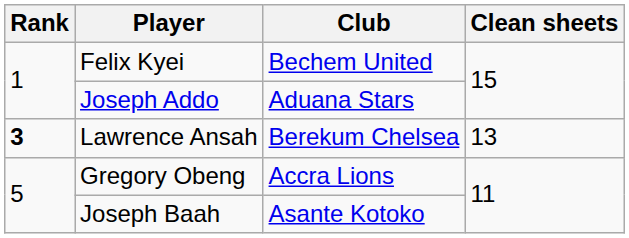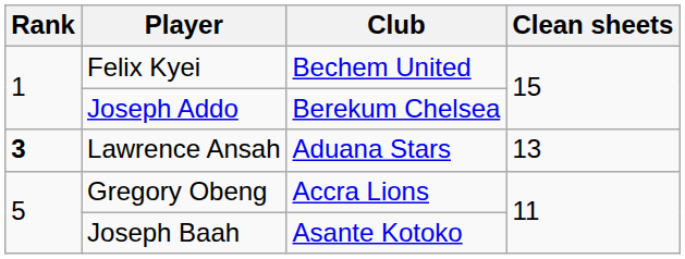 <table class="wikitable">
 <tr>
 <th>Rank</th>
 <th>Player</th>
 <th>Club</th>
 <th>Clean sheets</th>
 </tr>
 <tr>
 <td rowspan="2">1</td>
 <td> Felix Kyei</td>
 <td><a href='#'>Bechem United</a></td>
 <td rowspan="2">15</td>
 </tr>
 <tr>
 <td> <a href='#'>Joseph Addo</a></td>
-<td><a href='#'>Aduana Stars</a></td>
+<td><a href='#'>Berekum Chelsea</a></td>
 </tr>
 <tr>
 <td><strong>3</strong></td>
 <td> Lawrence Ansah</td>
-<td><a href='#'>Berekum Chelsea</a></td>
+<td><a href='#'>Aduana Stars</a></td>
 <td>13</td>
 </tr>
 <tr>
 <td rowspan="2">5</td>
 <td> Gregory Obeng</td>
 <td><a href='#'>Accra Lions</a></td>
 <td rowspan="2">11</td>
 </tr>
 <tr>
 <td> Joseph Baah</td>
 <td><a href='#'>Asante Kotoko</a></td>
 </tr>
 </table>
